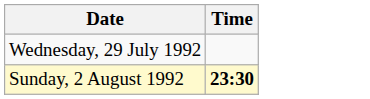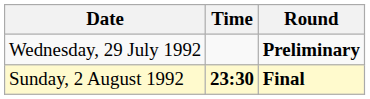 <table class="wikitable">
 <tr>
 <th>Date</th>
 <th>Time</th>
+<th>Round</th>
 </tr>
 <tr>
 <td>Wednesday, 29 July 1992</td>
 <td></td>
+<td><strong>Preliminary</strong></td>
 </tr>
 <tr style=background:lemonchiffon>
 <td>Sunday, 2 August 1992</td>
 <td><strong>23:30</strong></td>
+<td><strong>Final</strong></td>
 </tr>
 </table>
